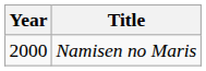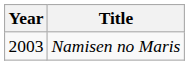 <table class="wikitable">
 <tr>
 <th>Year</th>
 <th>Title</th>
 </tr>
 <tr>
-<td>2000</td>
+<td>2003</td>
 <td><em>Namisen no Maris</em></td>
 </tr>
 </table>
